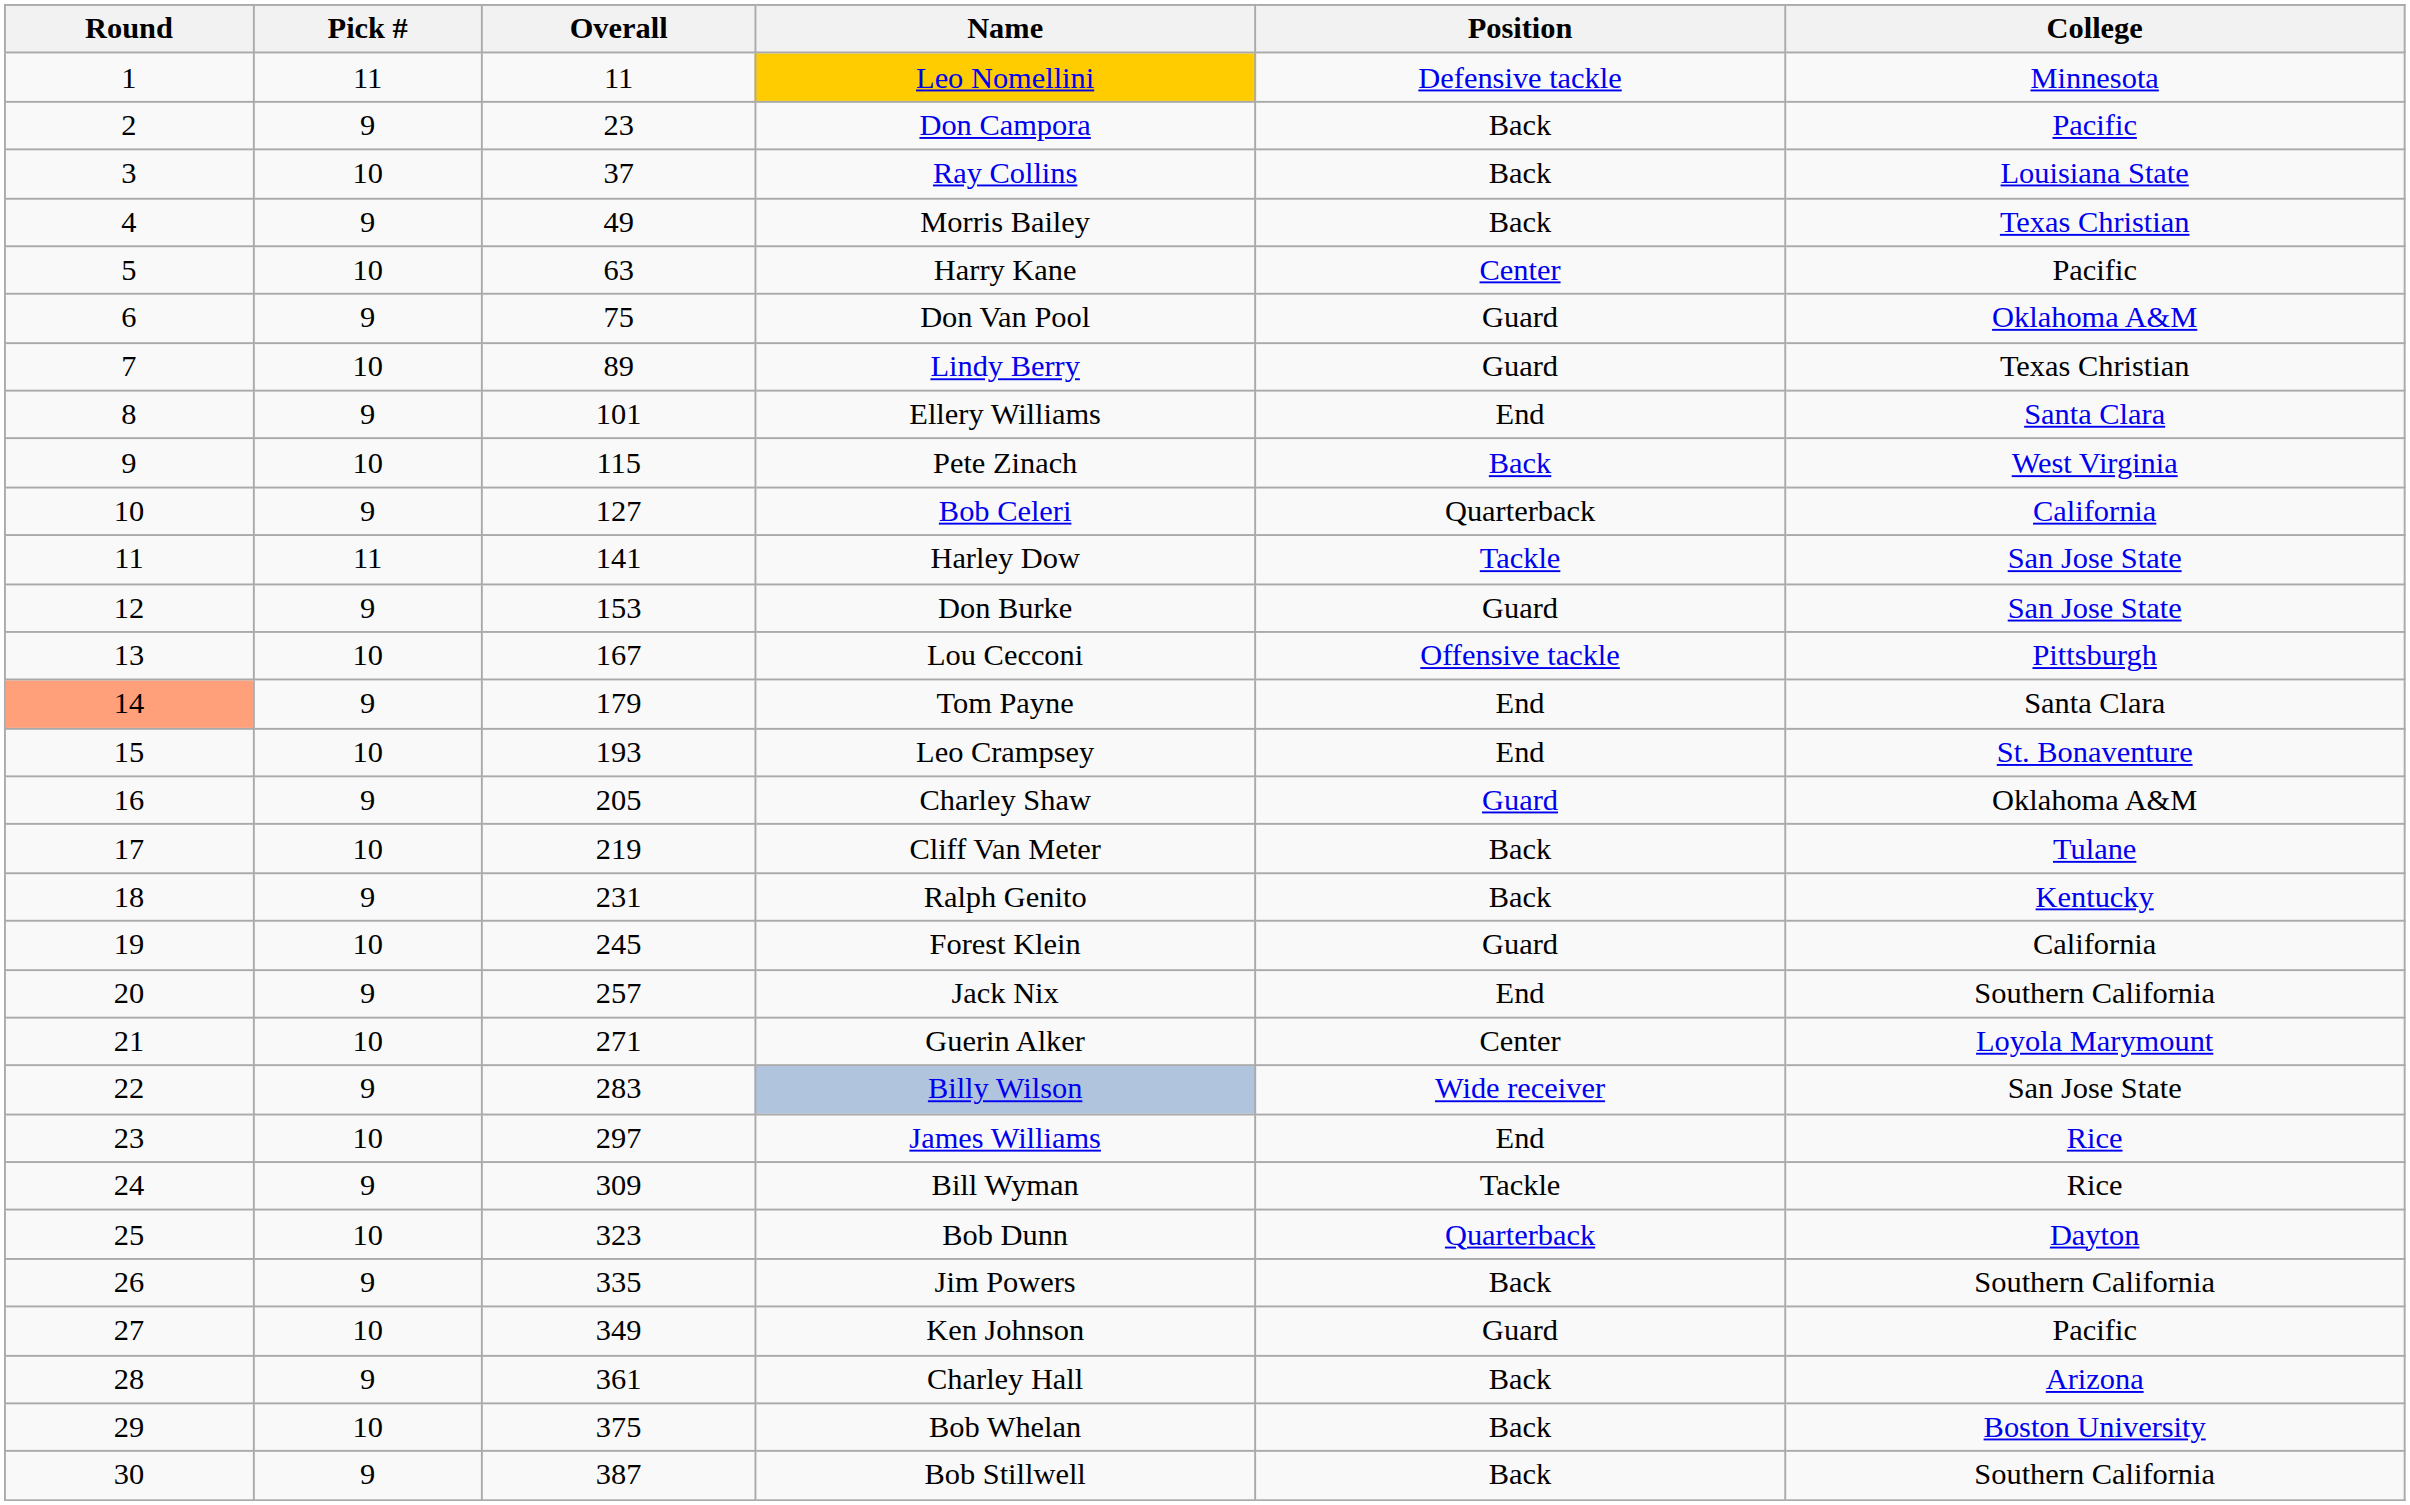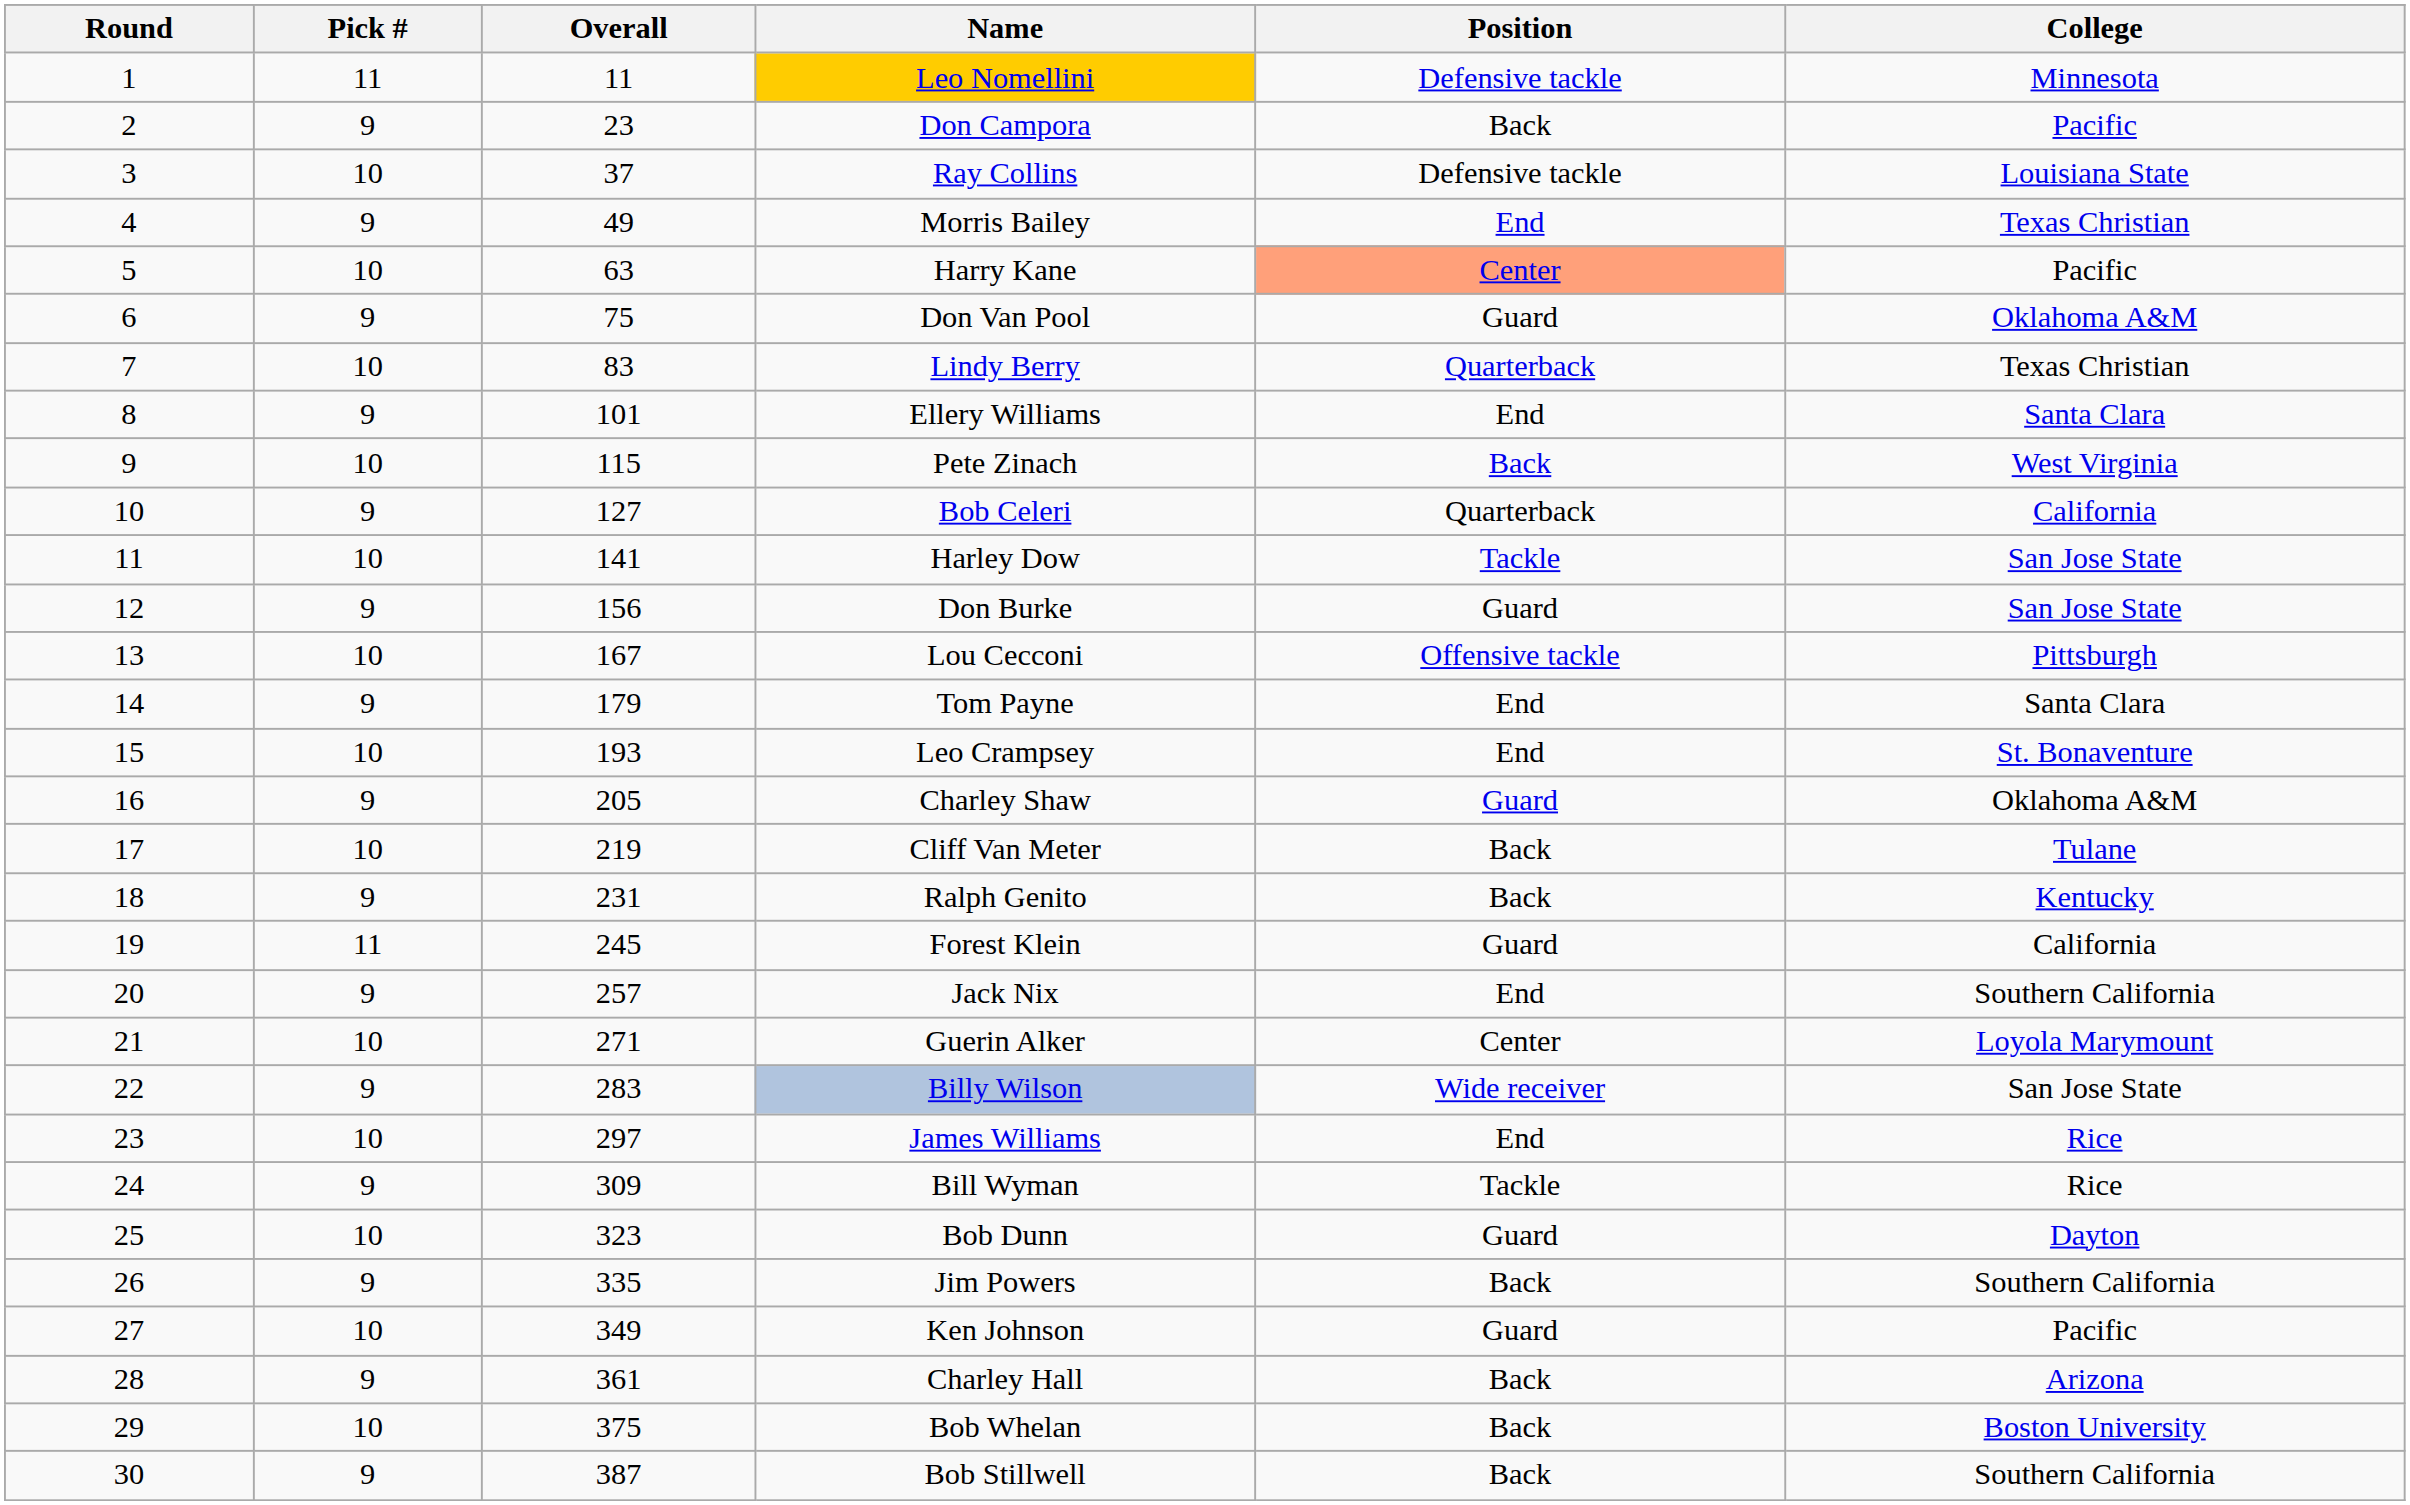 <table class="wikitable sortable sortable" style="width: 100%; text-align:center">
 <tr>
 <th>Round</th>
 <th>Pick #</th>
 <th>Overall</th>
 <th>Name</th>
 <th>Position</th>
 <th>College</th>
 </tr>
 <tr>
 <td>1</td>
 <td>11</td>
 <td>11</td>
 <td bgcolor=#FFCC00><a href='#'>Leo Nomellini</a></td>
 <td><a href='#'>Defensive tackle</a></td>
 <td><a href='#'>Minnesota</a></td>
 </tr>
 <tr>
 <td>2</td>
 <td>9</td>
 <td>23</td>
 <td><a href='#'>Don Campora</a></td>
 <td>Back</td>
 <td><a href='#'>Pacific</a></td>
 </tr>
 <tr>
 <td>3</td>
 <td>10</td>
 <td>37</td>
 <td><a href='#'>Ray Collins</a></td>
-<td>Back</td>
+<td>Defensive tackle</td>
 <td><a href='#'>Louisiana State</a></td>
 </tr>
 <tr>
 <td>4</td>
 <td>9</td>
 <td>49</td>
 <td>Morris Bailey</td>
-<td>Back</td>
+<td><a href='#'>End</a></td>
 <td><a href='#'>Texas Christian</a></td>
 </tr>
 <tr>
 <td>5</td>
 <td>10</td>
 <td>63</td>
 <td>Harry Kane</td>
-<td><a href='#'>Center</a></td>
+<td style="background: lightsalmon;"><a href='#'>Center</a></td>
 <td>Pacific</td>
 </tr>
 <tr>
 <td>6</td>
 <td>9</td>
 <td>75</td>
 <td>Don Van Pool</td>
 <td>Guard</td>
 <td><a href='#'>Oklahoma A&M</a></td>
 </tr>
 <tr>
 <td>7</td>
 <td>10</td>
-<td>89</td>
+<td>83</td>
 <td><a href='#'>Lindy Berry</a></td>
-<td>Guard</td>
+<td><a href='#'>Quarterback</a></td>
 <td>Texas Christian</td>
 </tr>
 <tr>
 <td>8</td>
 <td>9</td>
 <td>101</td>
 <td>Ellery Williams</td>
 <td>End</td>
 <td><a href='#'>Santa Clara</a></td>
 </tr>
 <tr>
 <td>9</td>
 <td>10</td>
 <td>115</td>
 <td>Pete Zinach</td>
 <td><a href='#'>Back</a></td>
 <td><a href='#'>West Virginia</a></td>
 </tr>
 <tr>
 <td>10</td>
 <td>9</td>
 <td>127</td>
 <td><a href='#'>Bob Celeri</a></td>
 <td>Quarterback</td>
 <td><a href='#'>California</a></td>
 </tr>
 <tr>
 <td>11</td>
-<td>11</td>
+<td>10</td>
 <td>141</td>
 <td>Harley Dow</td>
 <td><a href='#'>Tackle</a></td>
 <td><a href='#'>San Jose State</a></td>
 </tr>
 <tr>
 <td>12</td>
 <td>9</td>
-<td>153</td>
+<td>156</td>
 <td>Don Burke</td>
 <td>Guard</td>
 <td><a href='#'>San Jose State</a></td>
 </tr>
 <tr>
 <td>13</td>
 <td>10</td>
 <td>167</td>
 <td>Lou Cecconi</td>
 <td><a href='#'>Offensive tackle</a></td>
 <td><a href='#'>Pittsburgh</a></td>
 </tr>
 <tr>
-<td style="background: lightsalmon;">14</td>
+<td>14</td>
 <td>9</td>
 <td>179</td>
 <td>Tom Payne</td>
 <td>End</td>
 <td>Santa Clara</td>
 </tr>
 <tr>
 <td>15</td>
 <td>10</td>
 <td>193</td>
 <td>Leo Crampsey</td>
 <td>End</td>
 <td><a href='#'>St. Bonaventure</a></td>
 </tr>
 <tr>
 <td>16</td>
 <td>9</td>
 <td>205</td>
 <td>Charley Shaw</td>
 <td><a href='#'>Guard</a></td>
 <td>Oklahoma A&M</td>
 </tr>
 <tr>
 <td>17</td>
 <td>10</td>
 <td>219</td>
 <td>Cliff Van Meter</td>
 <td>Back</td>
 <td><a href='#'>Tulane</a></td>
 </tr>
 <tr>
 <td>18</td>
 <td>9</td>
 <td>231</td>
 <td>Ralph Genito</td>
 <td>Back</td>
 <td><a href='#'>Kentucky</a></td>
 </tr>
 <tr>
 <td>19</td>
-<td>10</td>
+<td>11</td>
 <td>245</td>
 <td>Forest Klein</td>
 <td>Guard</td>
 <td>California</td>
 </tr>
 <tr>
 <td>20</td>
 <td>9</td>
 <td>257</td>
 <td>Jack Nix</td>
 <td>End</td>
 <td>Southern California</td>
 </tr>
 <tr>
 <td>21</td>
 <td>10</td>
 <td>271</td>
 <td>Guerin Alker</td>
 <td>Center</td>
 <td><a href='#'>Loyola Marymount</a></td>
 </tr>
 <tr>
 <td>22</td>
 <td>9</td>
 <td>283</td>
 <td bgcolor=lightsteelblue><a href='#'>Billy Wilson</a></td>
 <td><a href='#'>Wide receiver</a></td>
 <td>San Jose State</td>
 </tr>
 <tr>
 <td>23</td>
 <td>10</td>
 <td>297</td>
 <td><a href='#'>James Williams</a></td>
 <td>End</td>
 <td><a href='#'>Rice</a></td>
 </tr>
 <tr>
 <td>24</td>
 <td>9</td>
 <td>309</td>
 <td>Bill Wyman</td>
 <td>Tackle</td>
 <td>Rice</td>
 </tr>
 <tr>
 <td>25</td>
 <td>10</td>
 <td>323</td>
 <td>Bob Dunn</td>
-<td><a href='#'>Quarterback</a></td>
+<td>Guard</td>
 <td><a href='#'>Dayton</a></td>
 </tr>
 <tr>
 <td>26</td>
 <td>9</td>
 <td>335</td>
 <td>Jim Powers</td>
 <td>Back</td>
 <td>Southern California</td>
 </tr>
 <tr>
 <td>27</td>
 <td>10</td>
 <td>349</td>
 <td>Ken Johnson</td>
 <td>Guard</td>
 <td>Pacific</td>
 </tr>
 <tr>
 <td>28</td>
 <td>9</td>
 <td>361</td>
 <td>Charley Hall</td>
 <td>Back</td>
 <td><a href='#'>Arizona</a></td>
 </tr>
 <tr>
 <td>29</td>
 <td>10</td>
 <td>375</td>
 <td>Bob Whelan</td>
 <td>Back</td>
 <td><a href='#'>Boston University</a></td>
 </tr>
 <tr>
 <td>30</td>
 <td>9</td>
 <td>387</td>
 <td>Bob Stillwell</td>
 <td>Back</td>
 <td>Southern California</td>
 </tr>
 </table>
